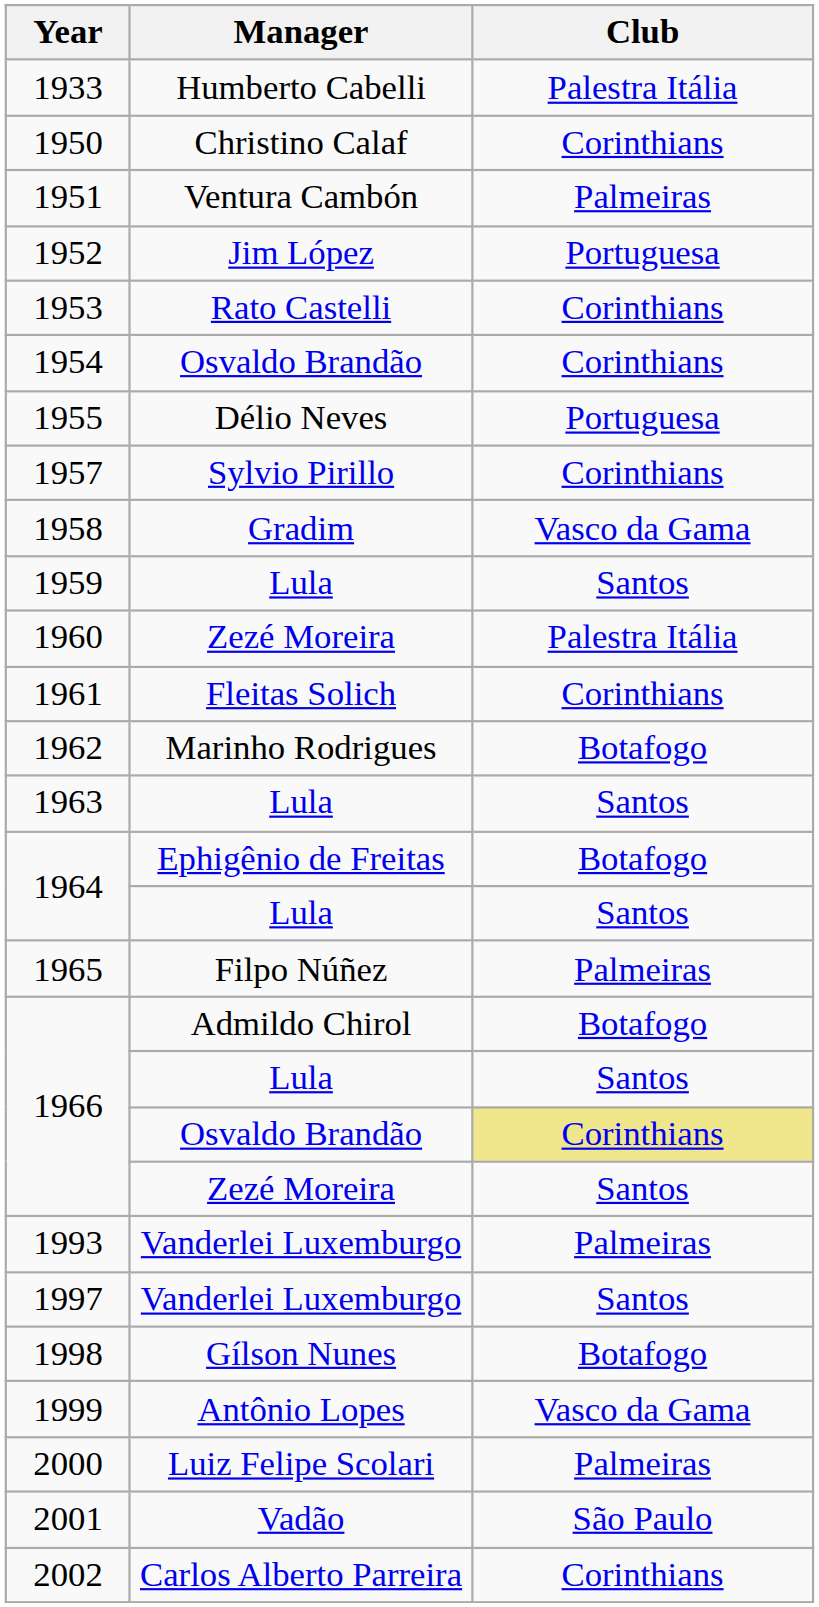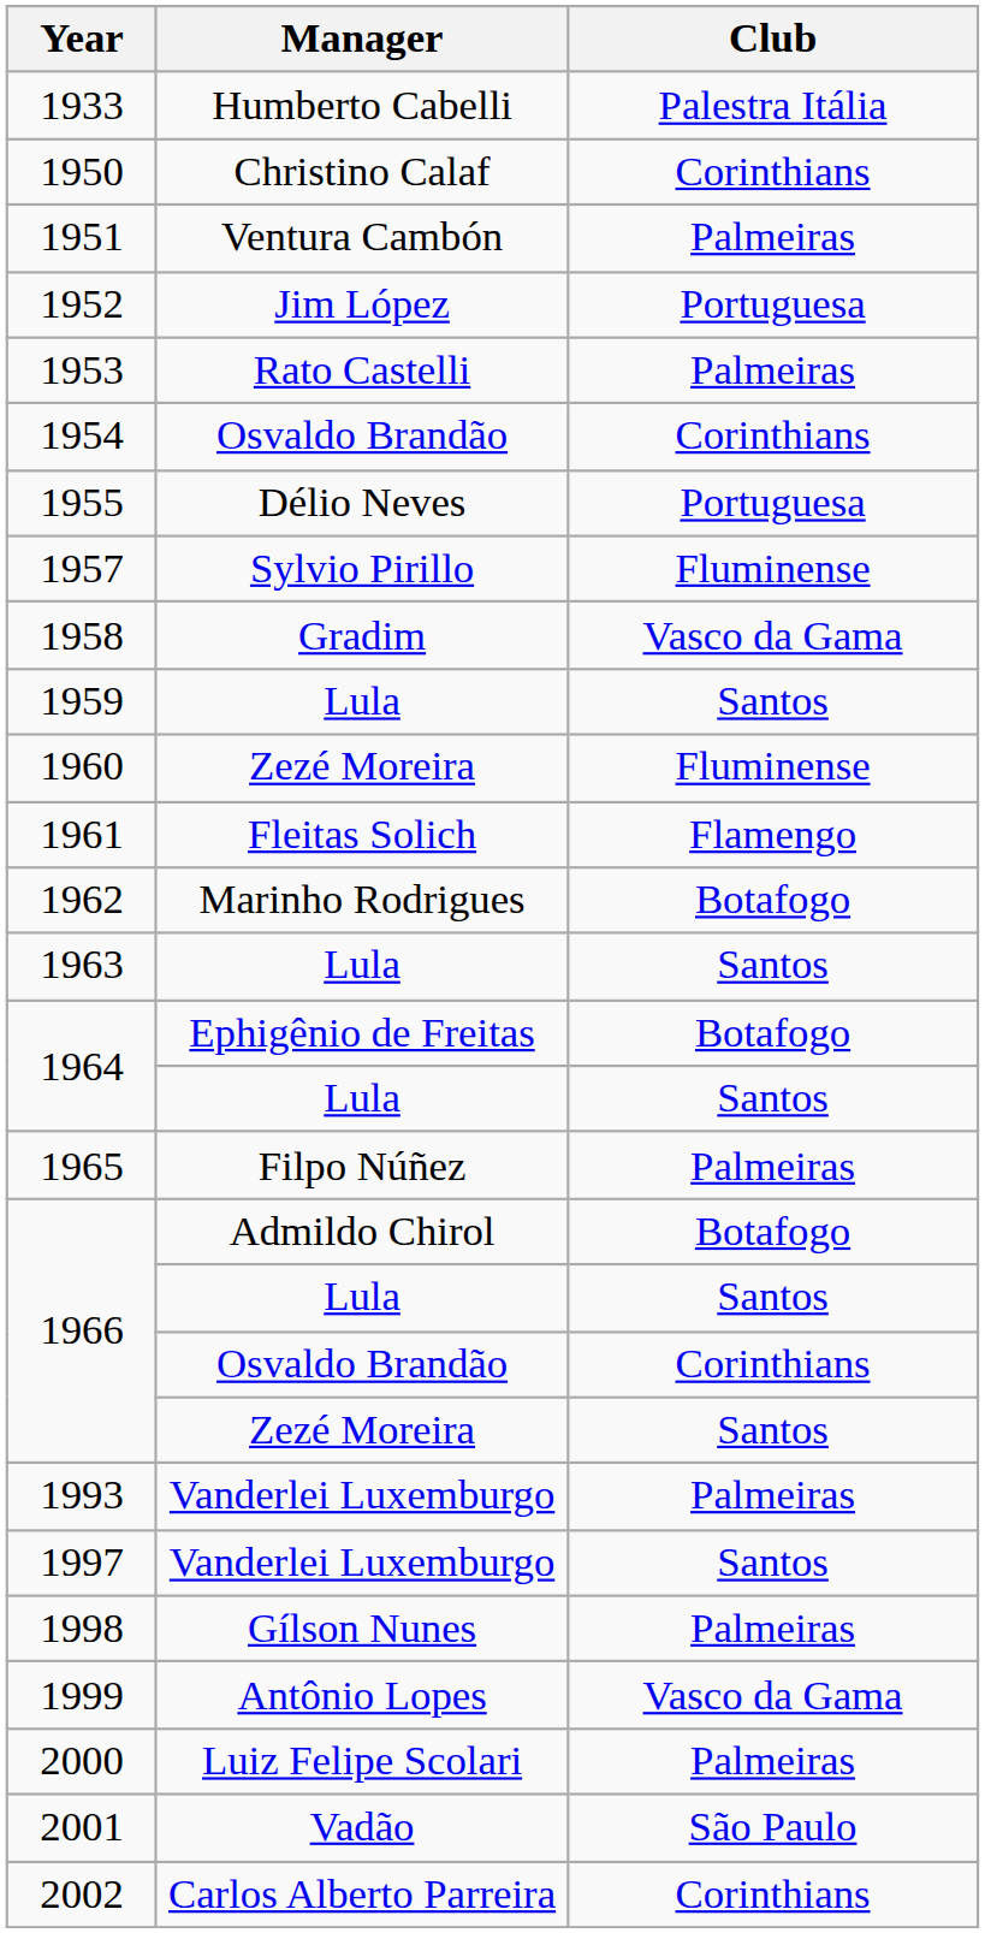 <table class="wikitable sortable" style="text-align:center; margin-left:1em;">
 <tr>
 <th style="width:50px">Year</th>
 <th style="width:150px">Manager</th>
 <th style="width:150px">Club</th>
 </tr>
 <tr>
 <td>1933</td>
 <td>Humberto Cabelli</td>
 <td><a href='#'>Palestra Itália</a></td>
 </tr>
 <tr>
 <td>1950</td>
 <td>Christino Calaf</td>
 <td><a href='#'>Corinthians</a></td>
 </tr>
 <tr>
 <td>1951</td>
 <td> Ventura Cambón</td>
 <td><a href='#'>Palmeiras</a></td>
 </tr>
 <tr>
 <td>1952</td>
 <td> <a href='#'>Jim López</a></td>
 <td><a href='#'>Portuguesa</a></td>
 </tr>
 <tr>
 <td>1953</td>
 <td><a href='#'>Rato Castelli</a></td>
-<td><a href='#'>Corinthians</a></td>
+<td><a href='#'>Palmeiras</a></td>
 </tr>
 <tr>
 <td>1954</td>
 <td><a href='#'>Osvaldo Brandão</a></td>
 <td><a href='#'>Corinthians</a></td>
 </tr>
 <tr>
 <td>1955</td>
 <td>Délio Neves</td>
 <td><a href='#'>Portuguesa</a></td>
 </tr>
 <tr>
 <td>1957</td>
 <td><a href='#'>Sylvio Pirillo</a></td>
-<td><a href='#'>Corinthians</a></td>
+<td><a href='#'>Fluminense</a></td>
 </tr>
 <tr>
 <td>1958</td>
 <td><a href='#'>Gradim</a></td>
 <td><a href='#'>Vasco da Gama</a></td>
 </tr>
 <tr>
 <td>1959</td>
 <td><a href='#'>Lula</a></td>
 <td><a href='#'>Santos</a></td>
 </tr>
 <tr>
 <td>1960</td>
 <td><a href='#'>Zezé Moreira</a></td>
-<td><a href='#'>Palestra Itália</a></td>
+<td><a href='#'>Fluminense</a></td>
 </tr>
 <tr>
 <td>1961</td>
 <td> <a href='#'>Fleitas Solich</a></td>
-<td><a href='#'>Corinthians</a></td>
+<td><a href='#'>Flamengo</a></td>
 </tr>
 <tr>
 <td>1962</td>
 <td>Marinho Rodrigues</td>
 <td><a href='#'>Botafogo</a></td>
 </tr>
 <tr>
 <td>1963</td>
 <td><a href='#'>Lula</a></td>
 <td><a href='#'>Santos</a></td>
 </tr>
 <tr>
 <td rowspan=2>1964</td>
 <td><a href='#'>Ephigênio de Freitas</a></td>
 <td><a href='#'>Botafogo</a></td>
 </tr>
 <tr>
 <td><a href='#'>Lula</a></td>
 <td><a href='#'>Santos</a></td>
 </tr>
 <tr>
 <td>1965</td>
 <td> Filpo Núñez</td>
 <td><a href='#'>Palmeiras</a></td>
 </tr>
 <tr>
 <td rowspan=4>1966</td>
 <td>Admildo Chirol</td>
 <td><a href='#'>Botafogo</a></td>
 </tr>
 <tr>
 <td><a href='#'>Lula</a></td>
 <td><a href='#'>Santos</a></td>
 </tr>
 <tr>
 <td><a href='#'>Osvaldo Brandão</a></td>
-<td style="background: khaki;"><a href='#'>Corinthians</a></td>
+<td><a href='#'>Corinthians</a></td>
 </tr>
 <tr>
 <td><a href='#'>Zezé Moreira</a></td>
 <td><a href='#'>Santos</a></td>
 </tr>
 <tr>
 <td>1993</td>
 <td><a href='#'>Vanderlei Luxemburgo</a></td>
 <td><a href='#'>Palmeiras</a></td>
 </tr>
 <tr>
 <td>1997</td>
 <td><a href='#'>Vanderlei Luxemburgo</a></td>
 <td><a href='#'>Santos</a></td>
 </tr>
 <tr>
 <td>1998</td>
 <td><a href='#'>Gílson Nunes</a></td>
-<td><a href='#'>Botafogo</a></td>
+<td><a href='#'>Palmeiras</a></td>
 </tr>
 <tr>
 <td>1999</td>
 <td><a href='#'>Antônio Lopes</a></td>
 <td><a href='#'>Vasco da Gama</a></td>
 </tr>
 <tr>
 <td>2000</td>
 <td><a href='#'>Luiz Felipe Scolari</a></td>
 <td><a href='#'>Palmeiras</a></td>
 </tr>
 <tr>
 <td>2001</td>
 <td><a href='#'>Vadão</a></td>
 <td><a href='#'>São Paulo</a></td>
 </tr>
 <tr>
 <td>2002</td>
 <td><a href='#'>Carlos Alberto Parreira</a></td>
 <td><a href='#'>Corinthians</a></td>
 </tr>
 </table>
